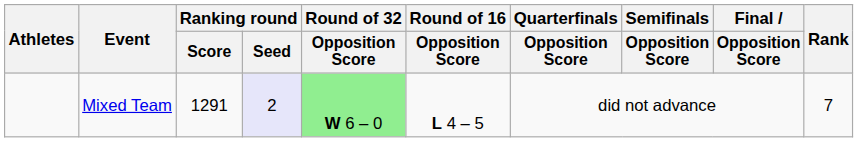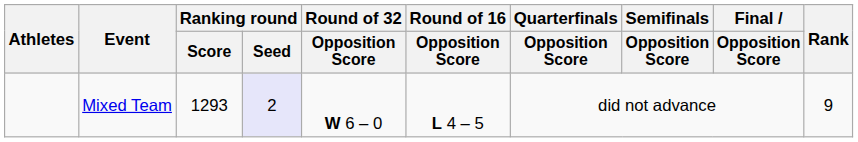 <table class="wikitable" style="font-size:90%;">
 <tr>
 <th rowspan="2">Athletes</th>
 <th rowspan="2">Event</th>
 <th colspan="2">Ranking round</th>
 <th>Round of 32</th>
 <th>Round of 16</th>
 <th>Quarterfinals</th>
 <th>Semifinals</th>
 <th>Final / </th>
 <th rowspan=2>Rank</th>
 </tr>
 <tr style="font-size:95%">
 <th>Score</th>
 <th>Seed</th>
 <th>Opposition<br>Score</th>
 <th>Opposition<br>Score</th>
 <th>Opposition<br>Score</th>
 <th>Opposition<br>Score</th>
 <th>Opposition<br>Score</th>
 </tr>
 <tr align=center>
 <td align=left><br></td>
 <td><a href='#'>Mixed Team</a></td>
-<td>1291</td>
+<td>1293</td>
 <td style="background: lavender;">2</td>
-<td style="background: lightgreen;"><br><br><strong>W</strong> 6 – 0</td>
+<td><br><br><strong>W</strong> 6 – 0</td>
 <td><br><br><strong>L</strong> 4 – 5</td>
 <td colspan=3>did not advance</td>
-<td>7</td>
+<td>9</td>
 </tr>
 </table>
